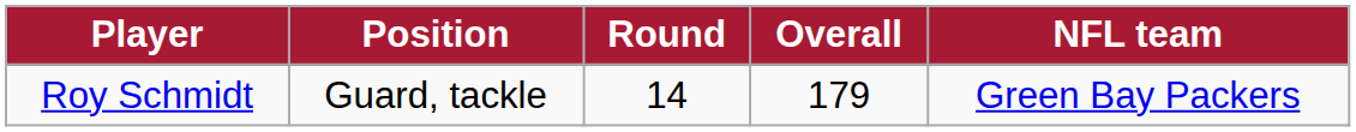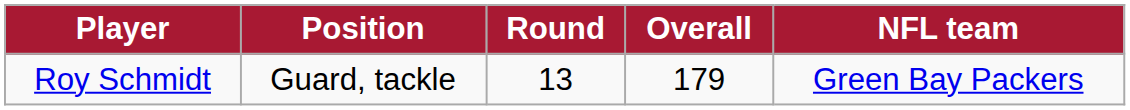 <table class="wikitable" width="65%">
 <tr align="center" style="background:#A81933;color:#FFFFFF;">
 <td><strong>Player</strong></td>
 <td><strong>Position</strong></td>
 <td><strong>Round</strong></td>
 <td><strong>Overall</strong></td>
 <td><strong>NFL team</strong></td>
 </tr>
 <tr align="center" bgcolor="">
 <td><a href='#'>Roy Schmidt</a></td>
 <td>Guard, tackle</td>
-<td>14</td>
+<td>13</td>
 <td>179</td>
 <td><a href='#'>Green Bay Packers</a></td>
 </tr>
 </table>
